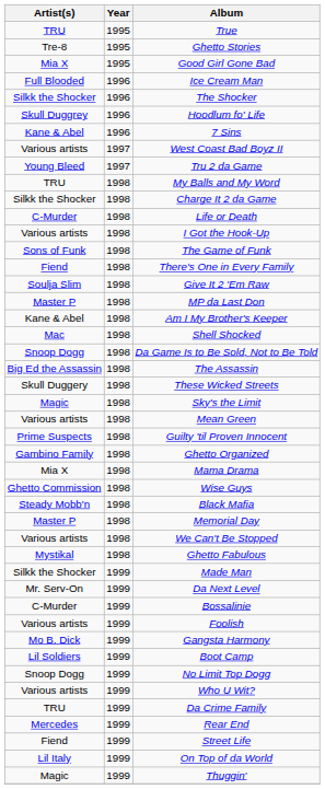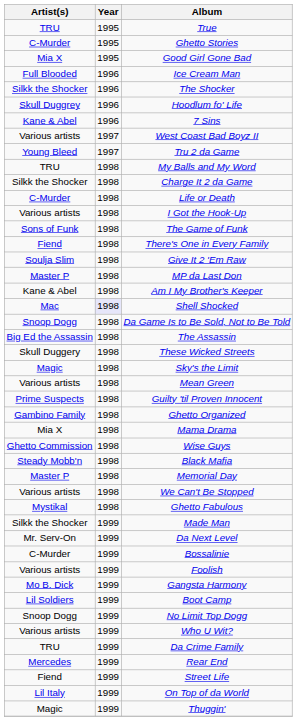 <table class="wikitable plainrowheaders sortable" style="text-align:center;">
 <tr>
 <th scope="col">Artist(s)</th>
 <th scope="col">Year</th>
 <th scope="col">Album</th>
 </tr>
 <tr>
 <td><a href='#'>TRU</a></td>
 <td>1995</td>
 <td><em><a href='#'>True</a></em></td>
 </tr>
 <tr>
-<td>Tre-8</td>
+<td><a href='#'>C-Murder</a></td>
 <td>1995</td>
 <td><em><a href='#'>Ghetto Stories</a></em></td>
 </tr>
 <tr>
 <td><a href='#'>Mia X</a></td>
 <td>1995</td>
 <td><em><a href='#'>Good Girl Gone Bad</a></em></td>
 </tr>
 <tr>
 <td><a href='#'>Full Blooded</a></td>
 <td>1996</td>
 <td><em><a href='#'>Ice Cream Man</a></em></td>
 </tr>
 <tr>
 <td><a href='#'>Silkk the Shocker</a></td>
 <td>1996</td>
 <td><em><a href='#'>The Shocker</a></em></td>
 </tr>
 <tr>
 <td><a href='#'>Skull Duggrey</a></td>
 <td>1996</td>
 <td><em><a href='#'>Hoodlum fo' Life</a></em></td>
 </tr>
 <tr>
 <td><a href='#'>Kane & Abel</a></td>
 <td>1996</td>
 <td><em><a href='#'>7 Sins</a></em></td>
 </tr>
 <tr>
 <td>Various artists</td>
 <td>1997</td>
 <td><em><a href='#'>West Coast Bad Boyz II</a></em></td>
 </tr>
 <tr>
 <td><a href='#'>Young Bleed</a></td>
 <td>1997</td>
 <td><em><a href='#'>Tru 2 da Game</a></em></td>
 </tr>
 <tr>
 <td>TRU</td>
 <td>1998</td>
 <td><em><a href='#'>My Balls and My Word</a></em></td>
 </tr>
 <tr>
 <td>Silkk the Shocker</td>
 <td>1998</td>
 <td><em><a href='#'>Charge It 2 da Game</a></em></td>
 </tr>
 <tr>
 <td><a href='#'>C-Murder</a></td>
 <td>1998</td>
 <td><em><a href='#'>Life or Death</a></em></td>
 </tr>
 <tr>
 <td>Various artists</td>
 <td>1998</td>
 <td><em><a href='#'>I Got the Hook-Up</a></em></td>
 </tr>
 <tr>
 <td><a href='#'>Sons of Funk</a></td>
 <td>1998</td>
 <td><em><a href='#'>The Game of Funk</a></em></td>
 </tr>
 <tr>
 <td><a href='#'>Fiend</a></td>
 <td>1998</td>
 <td><em><a href='#'>There's One in Every Family</a></em></td>
 </tr>
 <tr>
 <td><a href='#'>Soulja Slim</a></td>
 <td>1998</td>
 <td><em><a href='#'>Give It 2 'Em Raw</a></em></td>
 </tr>
 <tr>
 <td><a href='#'>Master P</a></td>
 <td>1998</td>
 <td><em><a href='#'>MP da Last Don</a></em></td>
 </tr>
 <tr>
 <td>Kane & Abel</td>
 <td>1998</td>
 <td><em><a href='#'>Am I My Brother's Keeper</a></em></td>
 </tr>
 <tr>
 <td><a href='#'>Mac</a></td>
-<td>1998</td>
+<td style="background: lavender;">1998</td>
 <td><em><a href='#'>Shell Shocked</a></em></td>
 </tr>
 <tr>
 <td><a href='#'>Snoop Dogg</a></td>
 <td>1998</td>
 <td><em><a href='#'>Da Game Is to Be Sold, Not to Be Told</a></em></td>
 </tr>
 <tr>
 <td><a href='#'>Big Ed the Assassin</a></td>
 <td>1998</td>
 <td><em><a href='#'>The Assassin</a></em></td>
 </tr>
 <tr>
 <td>Skull Duggery</td>
 <td>1998</td>
 <td><em><a href='#'>These Wicked Streets</a></em></td>
 </tr>
 <tr>
 <td><a href='#'>Magic</a></td>
 <td>1998</td>
 <td><em><a href='#'>Sky's the Limit</a></em></td>
 </tr>
 <tr>
 <td>Various artists</td>
 <td>1998</td>
 <td><em><a href='#'>Mean Green</a></em></td>
 </tr>
 <tr>
 <td><a href='#'>Prime Suspects</a></td>
 <td>1998</td>
 <td><em><a href='#'>Guilty 'til Proven Innocent</a></em></td>
 </tr>
 <tr>
 <td><a href='#'>Gambino Family</a></td>
 <td>1998</td>
 <td><em><a href='#'>Ghetto Organized</a></em></td>
 </tr>
 <tr>
 <td>Mia X</td>
 <td>1998</td>
 <td><em><a href='#'>Mama Drama</a></em></td>
 </tr>
 <tr>
 <td><a href='#'>Ghetto Commission</a></td>
 <td>1998</td>
 <td><em><a href='#'>Wise Guys</a></em></td>
 </tr>
 <tr>
 <td><a href='#'>Steady Mobb'n</a></td>
 <td>1998</td>
 <td><em><a href='#'>Black Mafia</a></em></td>
 </tr>
 <tr>
 <td><a href='#'>Master P</a></td>
 <td>1998</td>
 <td><em><a href='#'>Memorial Day</a></em></td>
 </tr>
 <tr>
 <td>Various artists</td>
 <td>1998</td>
 <td><em><a href='#'>We Can't Be Stopped</a></em></td>
 </tr>
 <tr>
 <td><a href='#'>Mystikal</a></td>
 <td>1998</td>
 <td><em><a href='#'>Ghetto Fabulous</a></em></td>
 </tr>
 <tr>
 <td>Silkk the Shocker</td>
 <td>1999</td>
 <td><em><a href='#'>Made Man</a></em></td>
 </tr>
 <tr>
 <td>Mr. Serv-On</td>
 <td>1999</td>
 <td><em><a href='#'>Da Next Level</a></em></td>
 </tr>
 <tr>
 <td>C-Murder</td>
 <td>1999</td>
 <td><em><a href='#'>Bossalinie</a></em></td>
 </tr>
 <tr>
 <td>Various artists</td>
 <td>1999</td>
 <td><em><a href='#'>Foolish</a></em></td>
 </tr>
 <tr>
 <td><a href='#'>Mo B. Dick</a></td>
 <td>1999</td>
 <td><em><a href='#'>Gangsta Harmony</a></em></td>
 </tr>
 <tr>
 <td><a href='#'>Lil Soldiers</a></td>
 <td>1999</td>
 <td><em><a href='#'>Boot Camp</a></em></td>
 </tr>
 <tr>
 <td>Snoop Dogg</td>
 <td>1999</td>
 <td><em><a href='#'>No Limit Top Dogg</a></em></td>
 </tr>
 <tr>
 <td>Various artists</td>
 <td>1999</td>
 <td><em><a href='#'>Who U Wit?</a></em></td>
 </tr>
 <tr>
 <td>TRU</td>
 <td>1999</td>
 <td><em><a href='#'>Da Crime Family</a></em></td>
 </tr>
 <tr>
 <td><a href='#'>Mercedes</a></td>
 <td>1999</td>
 <td><em><a href='#'>Rear End</a></em></td>
 </tr>
 <tr>
 <td>Fiend</td>
 <td>1999</td>
 <td><em><a href='#'>Street Life</a></em></td>
 </tr>
 <tr>
 <td><a href='#'>Lil Italy</a></td>
 <td>1999</td>
 <td><em><a href='#'>On Top of da World</a></em></td>
 </tr>
 <tr>
 <td>Magic</td>
 <td>1999</td>
 <td><em><a href='#'>Thuggin'</a></em></td>
 </tr>
 <tr>
 </tr>
 </table>
